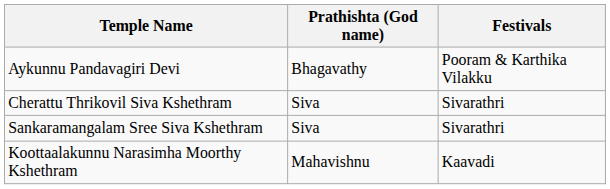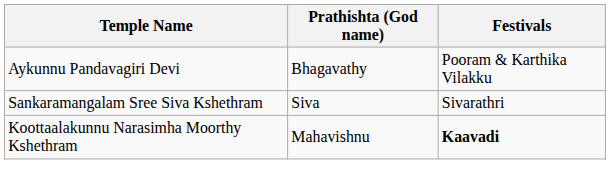 <table class="wikitable">
 <tr>
 <th>Temple Name</th>
 <th>Prathishta (God name)</th>
 <th>Festivals</th>
 </tr>
 <tr>
 <td>Aykunnu Pandavagiri Devi</td>
 <td>Bhagavathy</td>
 <td>Pooram & Karthika Vilakku</td>
 </tr>
 <tr>
-<td>Cherattu Thrikovil Siva Kshethram</td>
-<td>Siva</td>
-<td>Sivarathri</td>
-</tr>
-<tr>
 <td>Sankaramangalam Sree Siva Kshethram</td>
 <td>Siva</td>
 <td>Sivarathri</td>
 </tr>
 <tr>
 <td>Koottaalakunnu Narasimha Moorthy Kshethram</td>
 <td>Mahavishnu</td>
-<td>Kaavadi</td>
+<td><strong>Kaavadi</strong></td>
 </tr>
 </table>
